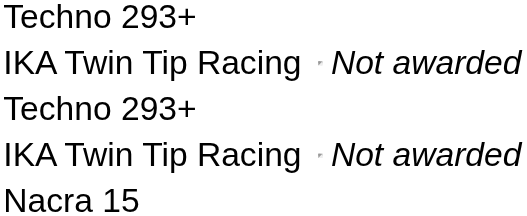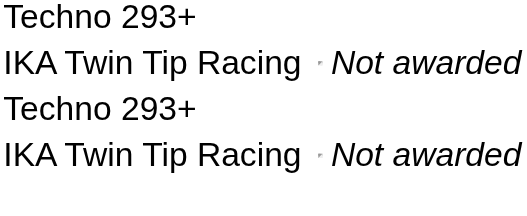 <table>
 <tr>
 <td>Techno 293+<br></td>
 <td></td>
 <td></td>
 <td></td>
 </tr>
 <tr>
 <td>IKA Twin Tip Racing<br></td>
 <td></td>
 <td><hr></td>
 <td><em>Not awarded</em></td>
 </tr>
 <tr>
 <td>Techno 293+<br></td>
 <td></td>
 <td></td>
 <td></td>
 </tr>
 <tr>
 <td>IKA Twin Tip Racing<br></td>
 <td></td>
 <td><hr></td>
 <td><em>Not awarded</em></td>
 </tr>
-<tr>
-<td>Nacra 15<br></td>
-<td></td>
-<td></td>
-<td></td>
-</tr>
 </table>
